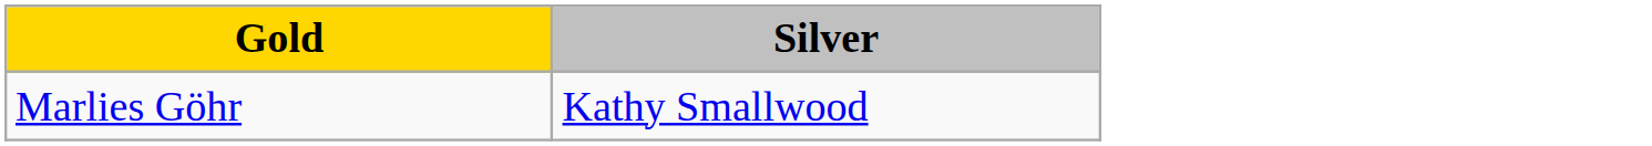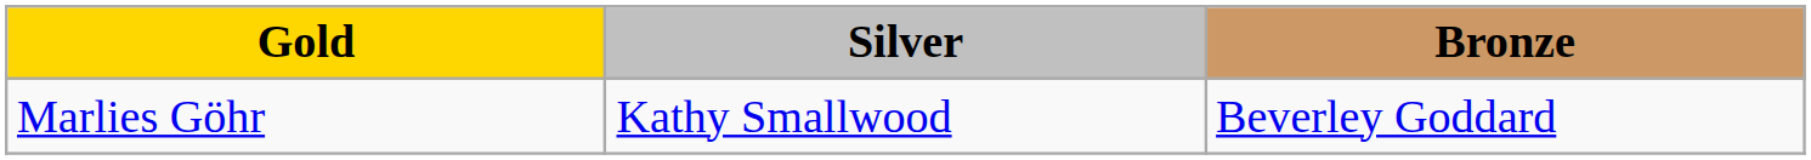 <table class="wikitable" style="text-align:left">
 <tr align="center">
 <td width=200 bgcolor=gold><strong>Gold</strong></td>
 <td width=200 bgcolor=silver><strong>Silver</strong></td>
+<td width=200 bgcolor=CC9966><strong>Bronze</strong></td>
 </tr>
 <tr>
 <td><a href='#'>Marlies Göhr</a><br><em></em></td>
 <td><a href='#'>Kathy Smallwood</a><br><em></em></td>
+<td><a href='#'>Beverley Goddard</a><br><em></em></td>
 </tr>
 </table>
